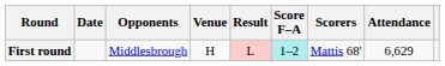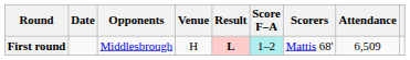 <table class="wikitable plainrowheaders" style="text-align:center">
 <tr>
 <th scope="col">Round</th>
 <th scope="col">Date</th>
 <th scope="col">Opponents</th>
 <th scope="col">Venue</th>
 <th scope="col">Result</th>
 <th scope="col">Score<br>F–A</th>
 <th scope="col">Scorers</th>
 <th scope="col">Attendance</th>
 <th scope="col"></th>
 </tr>
 <tr>
 <th scope="row">First round</th>
 <td align="left"></td>
 <td align="left"><a href='#'>Middlesbrough</a></td>
 <td>H</td>
-<td style="background-color:#FFCCCC">L</td>
+<td style="background-color:#FFCCCC"><strong>L</strong></td>
 <td style="background: paleturquoise;">1–2</td>
 <td align="left"><a href='#'>Mattis</a> 68'</td>
-<td>6,629</td>
+<td>6,509</td>
 <td></td>
 </tr>
 </table>
